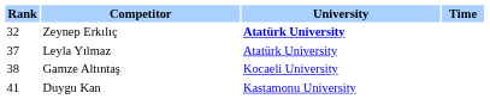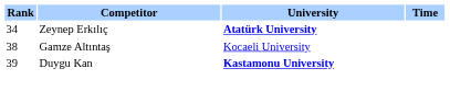 <table border="0" cellspacing="2" cellpadding="2">
 <tr bgcolor=AAD0FF>
 <th width=40>Rank</th>
 <th width=250>Competitor</th>
 <th width=250>University</th>
 <th width=50>Time</th>
 </tr>
 <tr>
-<td>32</td>
+<td>34</td>
 <td>Zeynep Erkılıç</td>
 <td><strong><a href='#'>Atatürk University</a></strong></td>
-<td></td>
-</tr>
-<tr>
-<td>37</td>
-<td>Leyla Yılmaz</td>
-<td><a href='#'>Atatürk University</a></td>
 <td></td>
 </tr>
 <tr>
 <td>38</td>
 <td>Gamze Altıntaş</td>
 <td><a href='#'>Kocaeli University</a></td>
 <td></td>
 </tr>
 <tr>
-<td>41</td>
+<td>39</td>
 <td>Duygu Kan</td>
-<td><a href='#'>Kastamonu University</a></td>
+<td><strong><a href='#'>Kastamonu University</a></strong></td>
 <td></td>
 </tr>
 </table>
